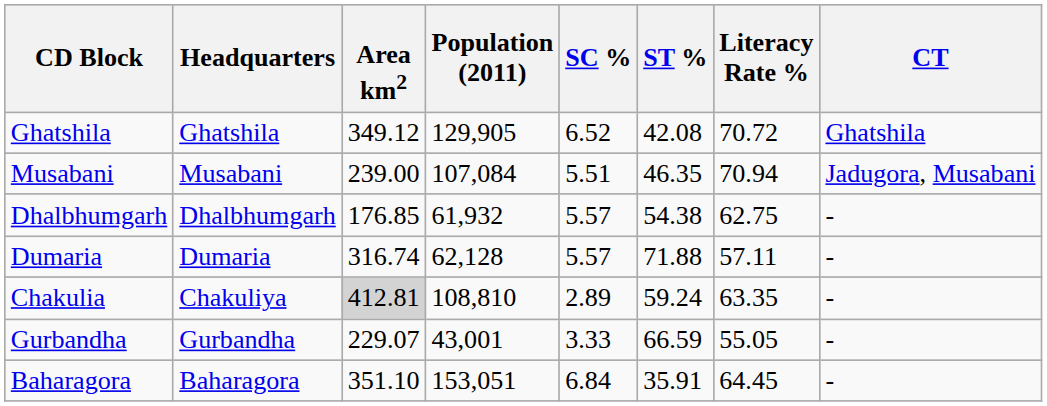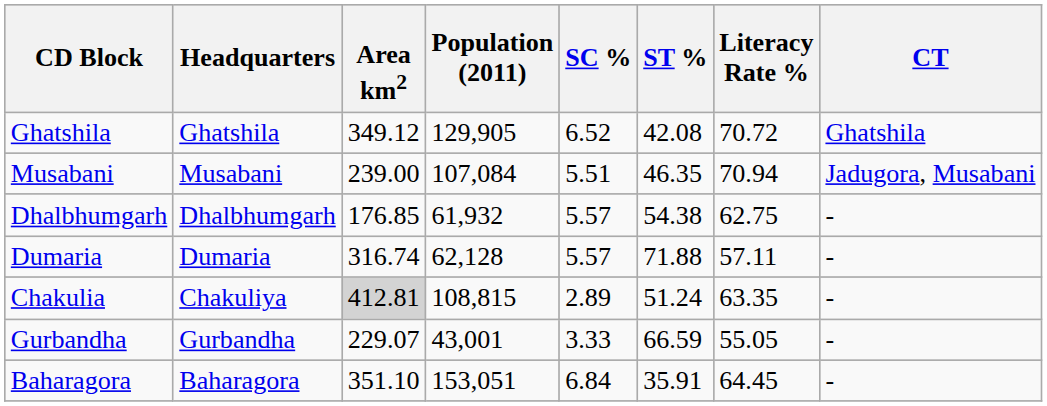 <table class="wikitable sortable">
 <tr>
 <th>CD Block</th>
 <th>Headquarters</th>
 <th><br>Area<br>km<sup>2</sup></th>
 <th>Population<br>(2011)</th>
 <th><a href='#'>SC</a> %</th>
 <th><a href='#'>ST</a> %</th>
 <th>Literacy<br> Rate %</th>
 <th><a href='#'>CT</a></th>
 </tr>
 <tr>
 <td><a href='#'>Ghatshila</a></td>
 <td><a href='#'>Ghatshila</a></td>
 <td>349.12</td>
 <td>129,905</td>
 <td>6.52</td>
 <td>42.08</td>
 <td>70.72</td>
 <td><a href='#'>Ghatshila</a></td>
 </tr>
 <tr>
 <td><a href='#'>Musabani</a></td>
 <td><a href='#'>Musabani</a></td>
 <td>239.00</td>
 <td>107,084</td>
 <td>5.51</td>
 <td>46.35</td>
 <td>70.94</td>
 <td><a href='#'>Jadugora</a>, <a href='#'>Musabani</a></td>
 </tr>
 <tr>
 <td><a href='#'>Dhalbhumgarh</a></td>
 <td><a href='#'>Dhalbhumgarh</a></td>
 <td>176.85</td>
 <td>61,932</td>
 <td>5.57</td>
 <td>54.38</td>
 <td>62.75</td>
 <td>-</td>
 </tr>
 <tr>
 <td><a href='#'>Dumaria</a></td>
 <td><a href='#'>Dumaria</a></td>
 <td>316.74</td>
 <td>62,128</td>
 <td>5.57</td>
 <td>71.88</td>
 <td>57.11</td>
 <td>-</td>
 </tr>
 <tr>
 <td><a href='#'>Chakulia</a></td>
 <td><a href='#'>Chakuliya</a></td>
 <td style="background: lightgrey;">412.81</td>
-<td>108,810</td>
+<td>108,815</td>
 <td>2.89</td>
-<td>59.24</td>
+<td>51.24</td>
 <td>63.35</td>
 <td>-</td>
 </tr>
 <tr>
 <td><a href='#'>Gurbandha</a></td>
 <td><a href='#'>Gurbandha</a></td>
 <td>229.07</td>
 <td>43,001</td>
 <td>3.33</td>
 <td>66.59</td>
 <td>55.05</td>
 <td>-</td>
 </tr>
 <tr>
 <td><a href='#'>Baharagora</a></td>
 <td><a href='#'>Baharagora</a></td>
 <td>351.10</td>
 <td>153,051</td>
 <td>6.84</td>
 <td>35.91</td>
 <td>64.45</td>
 <td>-</td>
 </tr>
 </table>
